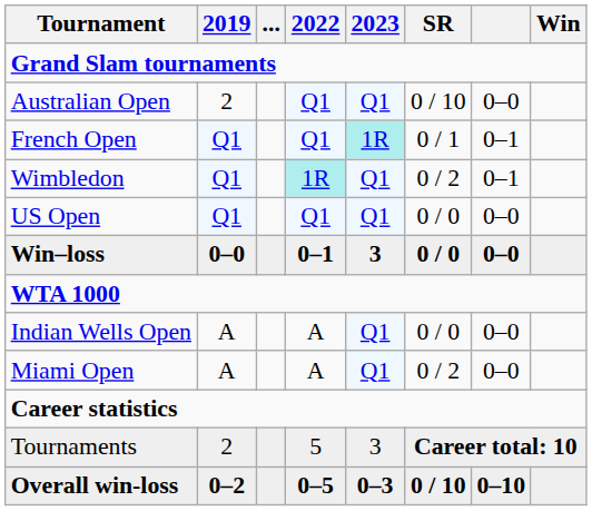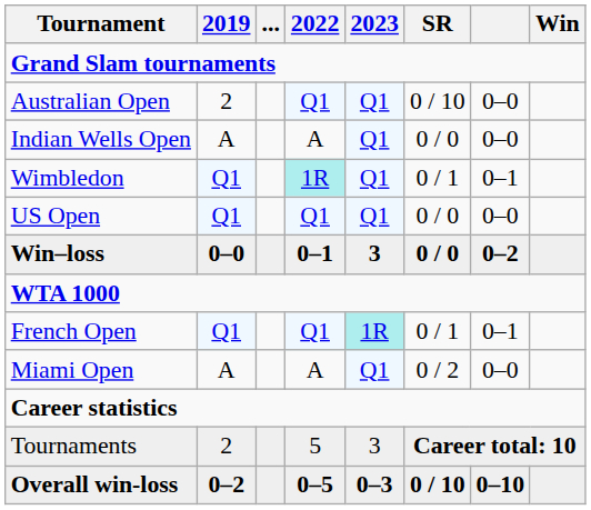 <table class="wikitable" style="text-align:center">
 <tr>
 <th>Tournament</th>
 <th><a href='#'>2019</a></th>
 <th>...</th>
 <th><a href='#'>2022</a></th>
 <th><a href='#'>2023</a></th>
 <th>SR</th>
 <th></th>
 <th>Win</th>
 </tr>
 <tr>
 <td colspan="8" align="left"><a href='#'><strong>Grand Slam tournaments</strong></a></td>
 </tr>
 <tr>
 <td align="left"><a href='#'>Australian Open</a></td>
 <td>2</td>
 <td></td>
 <td bgcolor="f0f8ff"><a href='#'>Q1</a></td>
 <td bgcolor="f0f8ff"><a href='#'>Q1</a></td>
 <td>0 / 10</td>
 <td>0–0</td>
 <td></td>
 </tr>
 <tr>
-<td align="left"><a href='#'>French Open</a></td>
-<td bgcolor="f0f8ff"><a href='#'>Q1</a></td>
+<td align="left"><a href='#'>Indian Wells Open</a></td>
+<td>A</td>
 <td></td>
-<td bgcolor="#f0f8ff"><a href='#'>Q1</a></td>
-<td bgcolor="#afeeee"><a href='#'>1R</a></td>
-<td>0 / 1</td>
-<td>0–1</td>
+<td>A</td>
+<td bgcolor=f0f8ff><a href='#'>Q1</a></td>
+<td>0 / 0</td>
+<td>0–0</td>
 <td></td>
 </tr>
 <tr>
 <td align="left"><a href='#'>Wimbledon</a></td>
 <td bgcolor="f0f8ff"><a href='#'>Q1</a></td>
 <td></td>
 <td bgcolor=afeeee><a href='#'>1R</a></td>
 <td bgcolor=f0f8ff><a href='#'>Q1</a></td>
-<td>0 / 2</td>
+<td>0 / 1</td>
 <td>0–1</td>
 <td></td>
 </tr>
 <tr>
 <td align="left"><a href='#'>US Open</a></td>
 <td bgcolor=f0f8ff><a href='#'>Q1</a></td>
 <td></td>
 <td bgcolor=f0f8ff><a href='#'>Q1</a></td>
 <td bgcolor=f0f8ff><a href='#'>Q1</a></td>
 <td>0 / 0</td>
 <td>0–0</td>
 <td></td>
 </tr>
 <tr style="background:#efefef;font-weight:bold">
 <td align="left">Win–loss</td>
 <td>0–0</td>
 <td></td>
 <td>0–1</td>
 <td>3</td>
 <td>0 / 0</td>
-<td>0–0</td>
+<td>0–2</td>
 <td></td>
 </tr>
 <tr>
 <td colspan="8" align="left"><strong><a href='#'>WTA 1000</a></strong></td>
 </tr>
 <tr>
-<td align="left"><a href='#'>Indian Wells Open</a></td>
-<td>A</td>
+<td align="left"><a href='#'>French Open</a></td>
+<td bgcolor="f0f8ff"><a href='#'>Q1</a></td>
 <td></td>
-<td>A</td>
-<td bgcolor=f0f8ff><a href='#'>Q1</a></td>
-<td>0 / 0</td>
-<td>0–0</td>
+<td bgcolor="#f0f8ff"><a href='#'>Q1</a></td>
+<td bgcolor="#afeeee"><a href='#'>1R</a></td>
+<td>0 / 1</td>
+<td>0–1</td>
 <td></td>
 </tr>
 <tr>
 <td align="left"><a href='#'>Miami Open</a></td>
 <td>A</td>
 <td></td>
 <td>A</td>
 <td bgcolor=f0f8ff><a href='#'>Q1</a></td>
 <td>0 / 2</td>
 <td>0–0</td>
 <td></td>
 </tr>
 <tr>
 <td colspan="8" align=left><strong>Career statistics</strong></td>
 </tr>
 <tr bgcolor=efefef>
 <td align=left>Tournaments</td>
 <td>2</td>
 <td></td>
 <td>5</td>
 <td>3</td>
 <td colspan="3"><strong>Career total: 10</strong></td>
 </tr>
 <tr style=background:#efefef;font-weight:bold>
 <td align=left>Overall win-loss</td>
 <td>0–2</td>
 <td></td>
 <td>0–5</td>
 <td>0–3</td>
 <td>0 / 10</td>
 <td>0–10</td>
 <td></td>
 </tr>
 </table>
